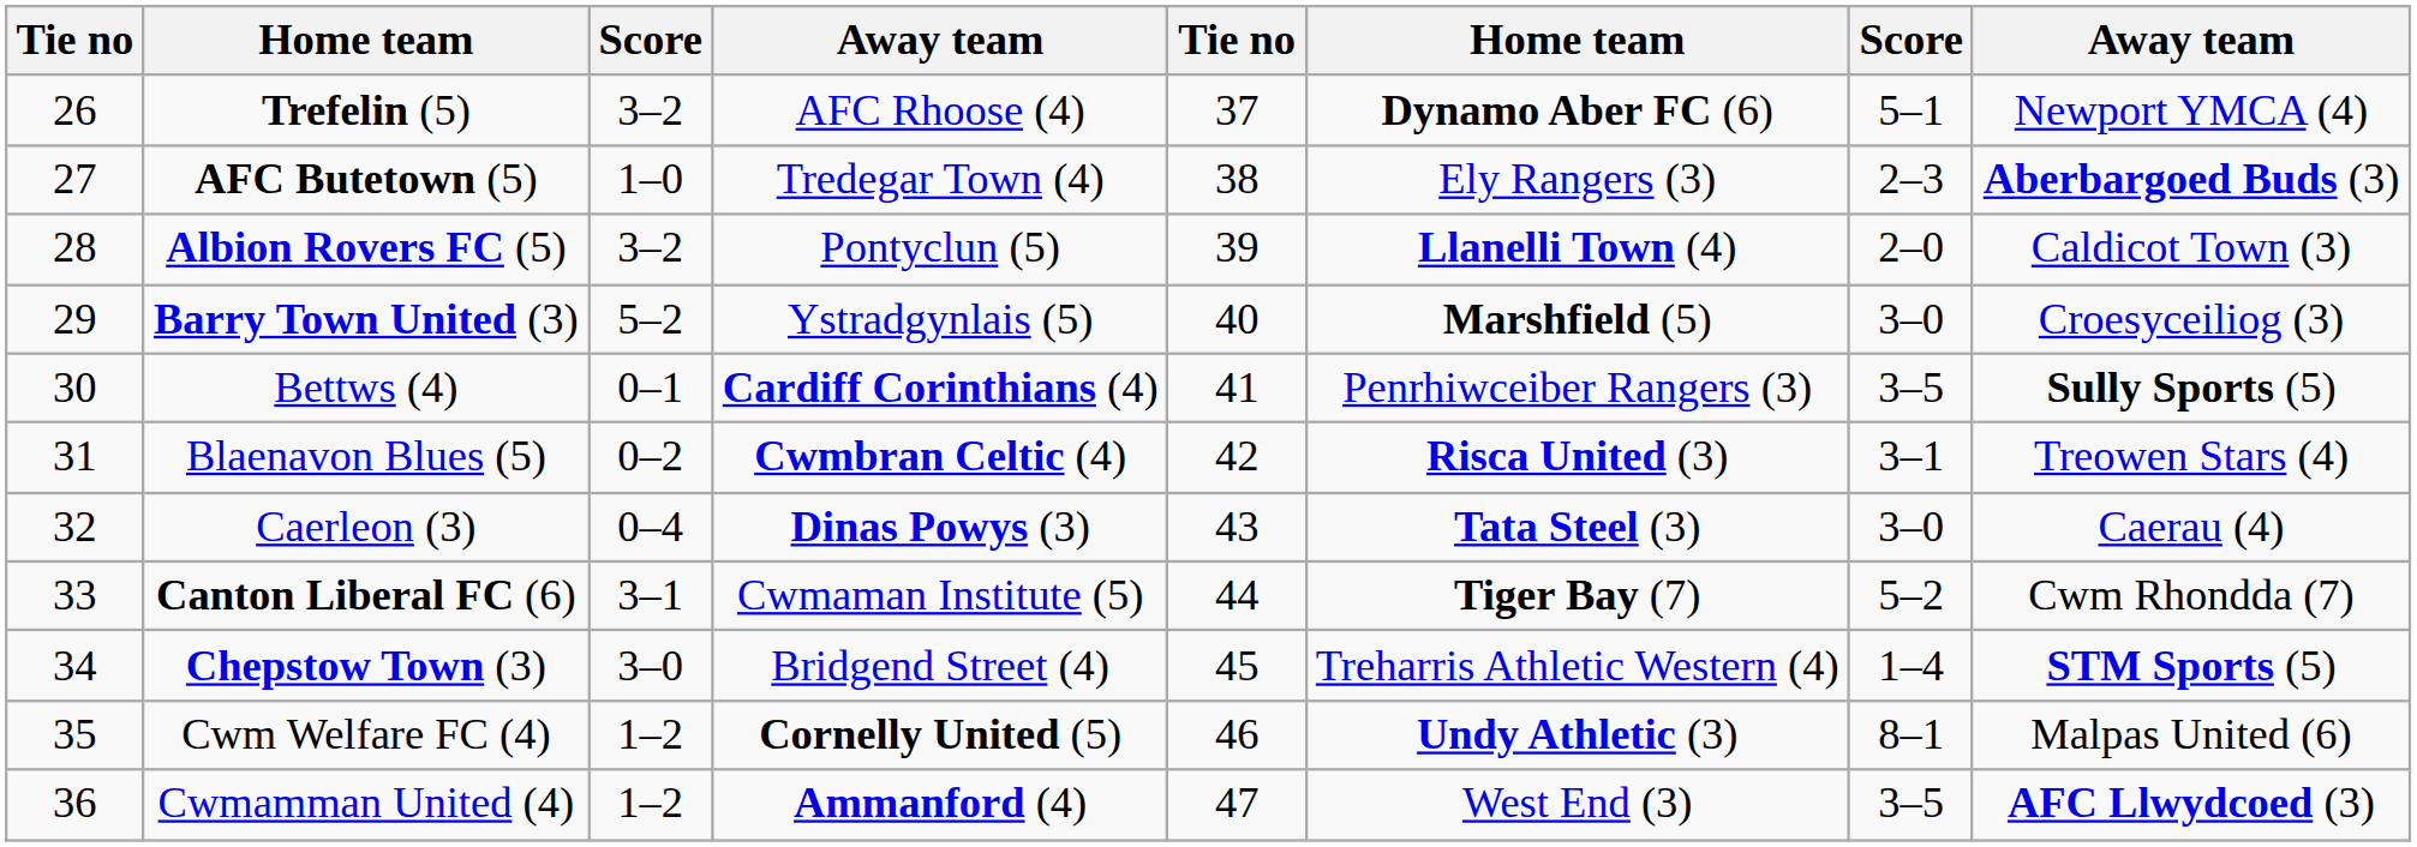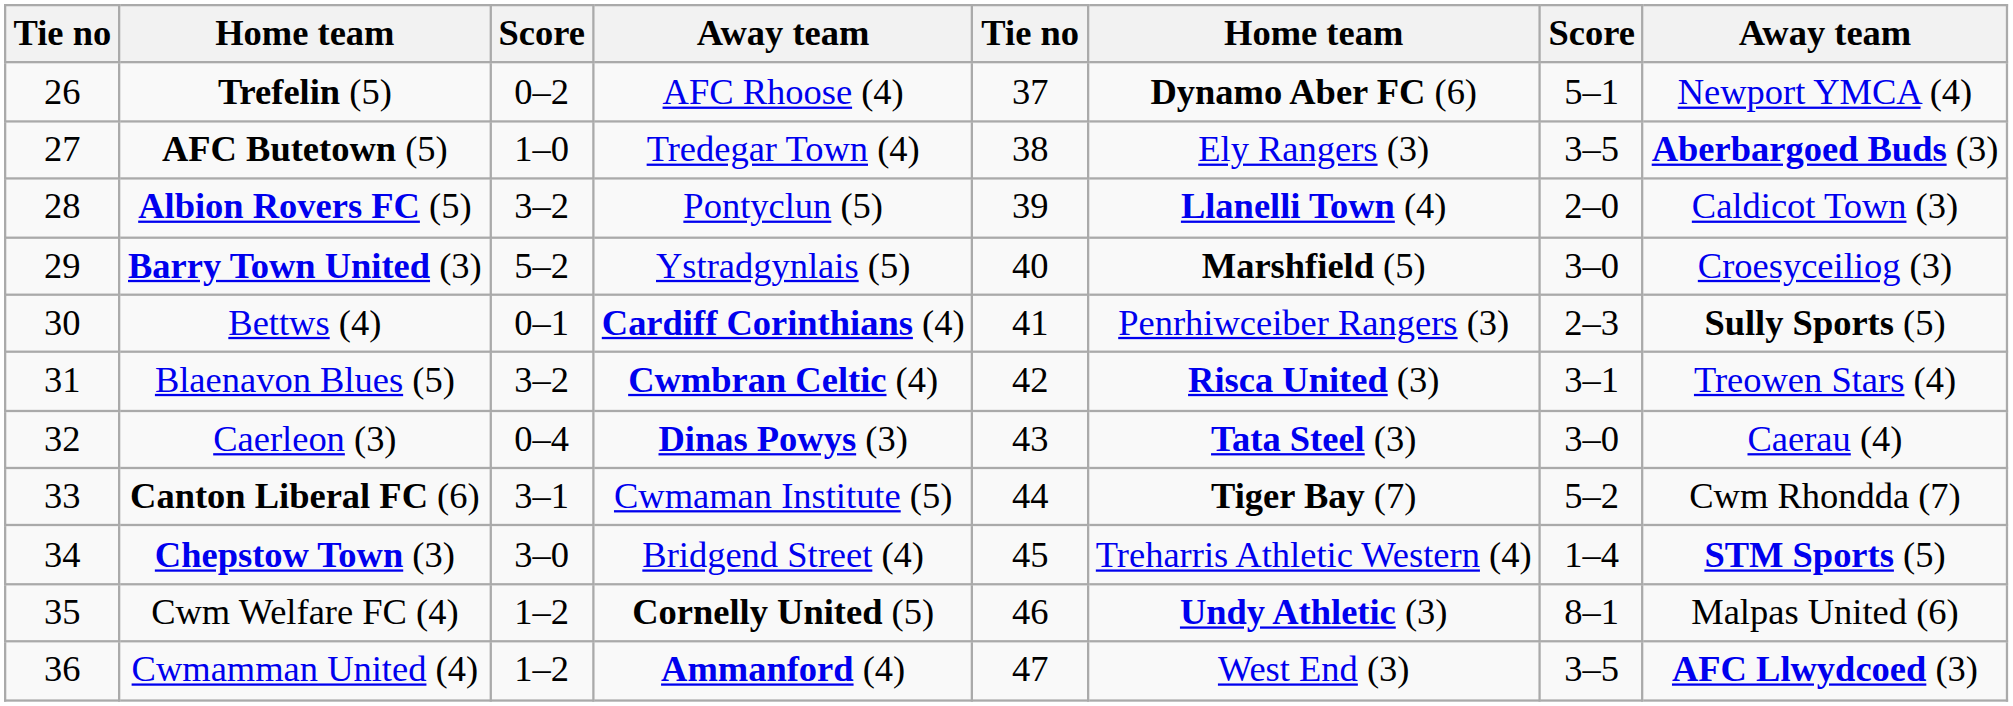 <table class="wikitable" style="text-align: center">
 <tr>
 <th>Tie no</th>
 <th>Home team</th>
 <th>Score</th>
 <th>Away team</th>
 <th>Tie no</th>
 <th>Home team</th>
 <th>Score</th>
 <th>Away team</th>
 </tr>
 <tr>
 <td>26</td>
 <td><strong>Trefelin</strong> (5)</td>
-<td>3–2</td>
+<td>0–2</td>
 <td><a href='#'>AFC Rhoose</a> (4)</td>
 <td>37</td>
 <td><strong>Dynamo Aber FC</strong> (6)</td>
 <td>5–1</td>
 <td><a href='#'>Newport YMCA</a> (4)</td>
 </tr>
 <tr>
 <td>27</td>
 <td><strong>AFC Butetown</strong> (5)</td>
 <td>1–0</td>
 <td><a href='#'>Tredegar Town</a> (4)</td>
 <td>38</td>
 <td><a href='#'>Ely Rangers</a> (3)</td>
-<td>2–3</td>
+<td>3–5</td>
 <td><strong><a href='#'>Aberbargoed Buds</a></strong> (3)</td>
 </tr>
 <tr>
 <td>28</td>
 <td><strong><a href='#'>Albion Rovers FC</a></strong> (5)</td>
 <td>3–2</td>
 <td><a href='#'>Pontyclun</a> (5)</td>
 <td>39</td>
 <td><strong><a href='#'>Llanelli Town</a></strong> (4)</td>
 <td>2–0</td>
 <td><a href='#'>Caldicot Town</a> (3)</td>
 </tr>
 <tr>
 <td>29</td>
 <td><strong><a href='#'>Barry Town United</a></strong> (3)</td>
 <td>5–2</td>
 <td><a href='#'>Ystradgynlais</a> (5)</td>
 <td>40</td>
 <td><strong>Marshfield</strong> (5)</td>
 <td>3–0</td>
 <td><a href='#'>Croesyceiliog</a> (3)</td>
 </tr>
 <tr>
 <td>30</td>
 <td><a href='#'>Bettws</a> (4)</td>
 <td>0–1</td>
 <td><strong><a href='#'>Cardiff Corinthians</a></strong> (4)</td>
 <td>41</td>
 <td><a href='#'>Penrhiwceiber Rangers</a> (3)</td>
-<td>3–5</td>
+<td>2–3</td>
 <td><strong>Sully Sports</strong> (5)</td>
 </tr>
 <tr>
 <td>31</td>
 <td><a href='#'>Blaenavon Blues</a> (5)</td>
-<td>0–2</td>
+<td>3–2</td>
 <td><strong><a href='#'>Cwmbran Celtic</a></strong> (4)</td>
 <td>42</td>
 <td><strong><a href='#'>Risca United</a></strong> (3)</td>
 <td>3–1</td>
 <td><a href='#'>Treowen Stars</a> (4)</td>
 </tr>
 <tr>
 <td>32</td>
 <td><a href='#'>Caerleon</a> (3)</td>
 <td>0–4</td>
 <td><strong><a href='#'>Dinas Powys</a></strong> (3)</td>
 <td>43</td>
 <td><strong><a href='#'>Tata Steel</a></strong> (3)</td>
 <td>3–0</td>
 <td><a href='#'>Caerau</a> (4)</td>
 </tr>
 <tr>
 <td>33</td>
 <td><strong>Canton Liberal FC</strong> (6)</td>
 <td>3–1</td>
 <td><a href='#'>Cwmaman Institute</a> (5)</td>
 <td>44</td>
 <td><strong>Tiger Bay</strong> (7)</td>
 <td>5–2</td>
 <td>Cwm Rhondda (7)</td>
 </tr>
 <tr>
 <td>34</td>
 <td><strong><a href='#'>Chepstow Town</a></strong> (3)</td>
 <td>3–0</td>
 <td><a href='#'>Bridgend Street</a> (4)</td>
 <td>45</td>
 <td><a href='#'>Treharris Athletic Western</a> (4)</td>
 <td>1–4</td>
 <td><strong><a href='#'>STM Sports</a></strong> (5)</td>
 </tr>
 <tr>
 <td>35</td>
 <td>Cwm Welfare FC (4)</td>
 <td>1–2</td>
 <td><strong>Cornelly United</strong> (5)</td>
 <td>46</td>
 <td><strong><a href='#'>Undy Athletic</a></strong> (3)</td>
 <td>8–1</td>
 <td>Malpas United (6)</td>
 </tr>
 <tr>
 <td>36</td>
 <td><a href='#'>Cwmamman United</a> (4)</td>
 <td>1–2 </td>
 <td><strong><a href='#'>Ammanford</a></strong> (4)</td>
 <td>47</td>
 <td><a href='#'>West End</a> (3)</td>
 <td>3–5 </td>
 <td><strong><a href='#'>AFC Llwydcoed</a></strong> (3)</td>
 </tr>
 </table>
